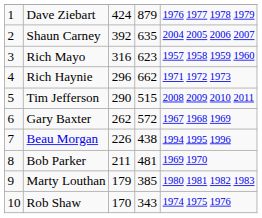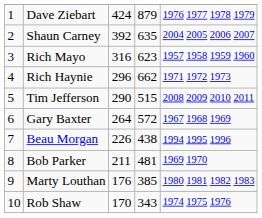 <table class="wikitable">
 <tr>
 </tr>
 <tr>
 <td>1</td>
 <td>Dave Ziebart</td>
 <td>424</td>
 <td>879</td>
 <td style="font-size:80%;"><a href='#'>1976</a> <a href='#'>1977</a> <a href='#'>1978</a> <a href='#'>1979</a></td>
 </tr>
 <tr>
 <td>2</td>
 <td>Shaun Carney</td>
 <td>392</td>
 <td>635</td>
 <td style="font-size:80%;"><a href='#'>2004</a> <a href='#'>2005</a> <a href='#'>2006</a> <a href='#'>2007</a></td>
 </tr>
 <tr>
 <td>3</td>
 <td>Rich Mayo</td>
 <td>316</td>
 <td>623</td>
 <td style="font-size:80%;"><a href='#'>1957</a> <a href='#'>1958</a> <a href='#'>1959</a> <a href='#'>1960</a></td>
 </tr>
 <tr>
 <td>4</td>
 <td>Rich Haynie</td>
 <td>296</td>
 <td>662</td>
 <td style="font-size:80%;"><a href='#'>1971</a> <a href='#'>1972</a> <a href='#'>1973</a></td>
 </tr>
 <tr>
 <td>5</td>
 <td>Tim Jefferson</td>
 <td>290</td>
 <td>515</td>
 <td style="font-size:80%;"><a href='#'>2008</a> <a href='#'>2009</a> <a href='#'>2010</a> <a href='#'>2011</a></td>
 </tr>
 <tr>
 <td>6</td>
 <td>Gary Baxter</td>
-<td>262</td>
+<td>264</td>
 <td>572</td>
 <td style="font-size:80%;"><a href='#'>1967</a> <a href='#'>1968</a> <a href='#'>1969</a></td>
 </tr>
 <tr>
 <td>7</td>
 <td><a href='#'>Beau Morgan</a></td>
 <td>226</td>
 <td>438</td>
 <td style="font-size:80%;"><a href='#'>1994</a> <a href='#'>1995</a> <a href='#'>1996</a></td>
 </tr>
 <tr>
 <td>8</td>
 <td>Bob Parker</td>
 <td>211</td>
 <td>481</td>
 <td style="font-size:80%;"><a href='#'>1969</a> <a href='#'>1970</a></td>
 </tr>
 <tr>
 <td>9</td>
 <td>Marty Louthan</td>
-<td>179</td>
+<td>176</td>
 <td>385</td>
 <td style="font-size:80%;"><a href='#'>1980</a> <a href='#'>1981</a> <a href='#'>1982</a> <a href='#'>1983</a></td>
 </tr>
 <tr>
 <td>10</td>
 <td>Rob Shaw</td>
 <td>170</td>
 <td>343</td>
 <td style="font-size:80%;"><a href='#'>1974</a> <a href='#'>1975</a> <a href='#'>1976</a></td>
 </tr>
 </table>
